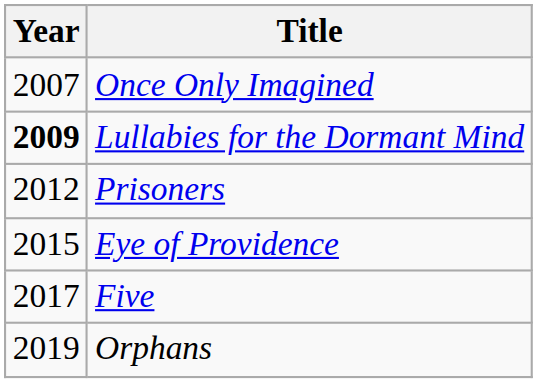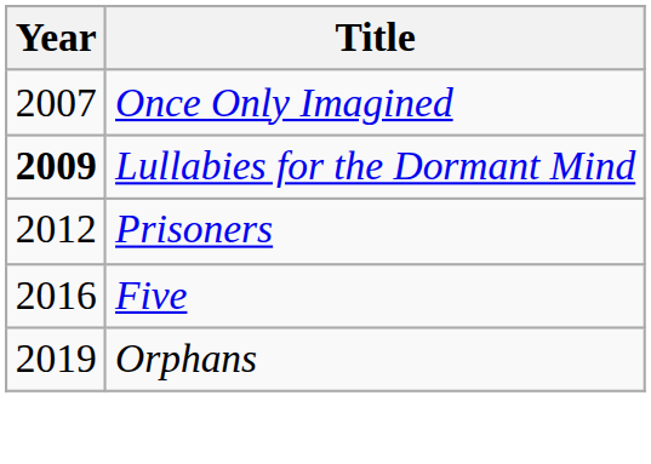 <table class="wikitable">
 <tr>
 <th>Year</th>
 <th>Title</th>
 </tr>
 <tr>
 <td>2007</td>
 <td><em><a href='#'>Once Only Imagined</a></em></td>
 </tr>
 <tr>
 <td><strong>2009</strong></td>
 <td><em><a href='#'>Lullabies for the Dormant Mind</a></em></td>
 </tr>
 <tr>
 <td>2012</td>
 <td><em><a href='#'>Prisoners</a></em></td>
 </tr>
 <tr>
-<td>2015</td>
-<td><em><a href='#'>Eye of Providence</a></em></td>
-</tr>
-<tr>
-<td>2017</td>
+<td>2016</td>
 <td><em><a href='#'>Five</a></em></td>
 </tr>
 <tr>
 <td>2019</td>
 <td><em>Orphans</em></td>
 </tr>
 </table>
